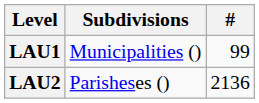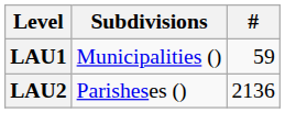 <table class="wikitable">
 <tr>
 <th>Level</th>
 <th>Subdivisions</th>
 <th>#</th>
 </tr>
 <tr>
 <th>LAU1</th>
 <td><a href='#'>Municipalities</a> ()</td>
-<td align="right">99</td>
+<td align="right">59</td>
 </tr>
 <tr>
 <th>LAU2</th>
 <td><a href='#'>Parishes</a>es ()</td>
 <td align="right">2136</td>
 </tr>
 </table>
